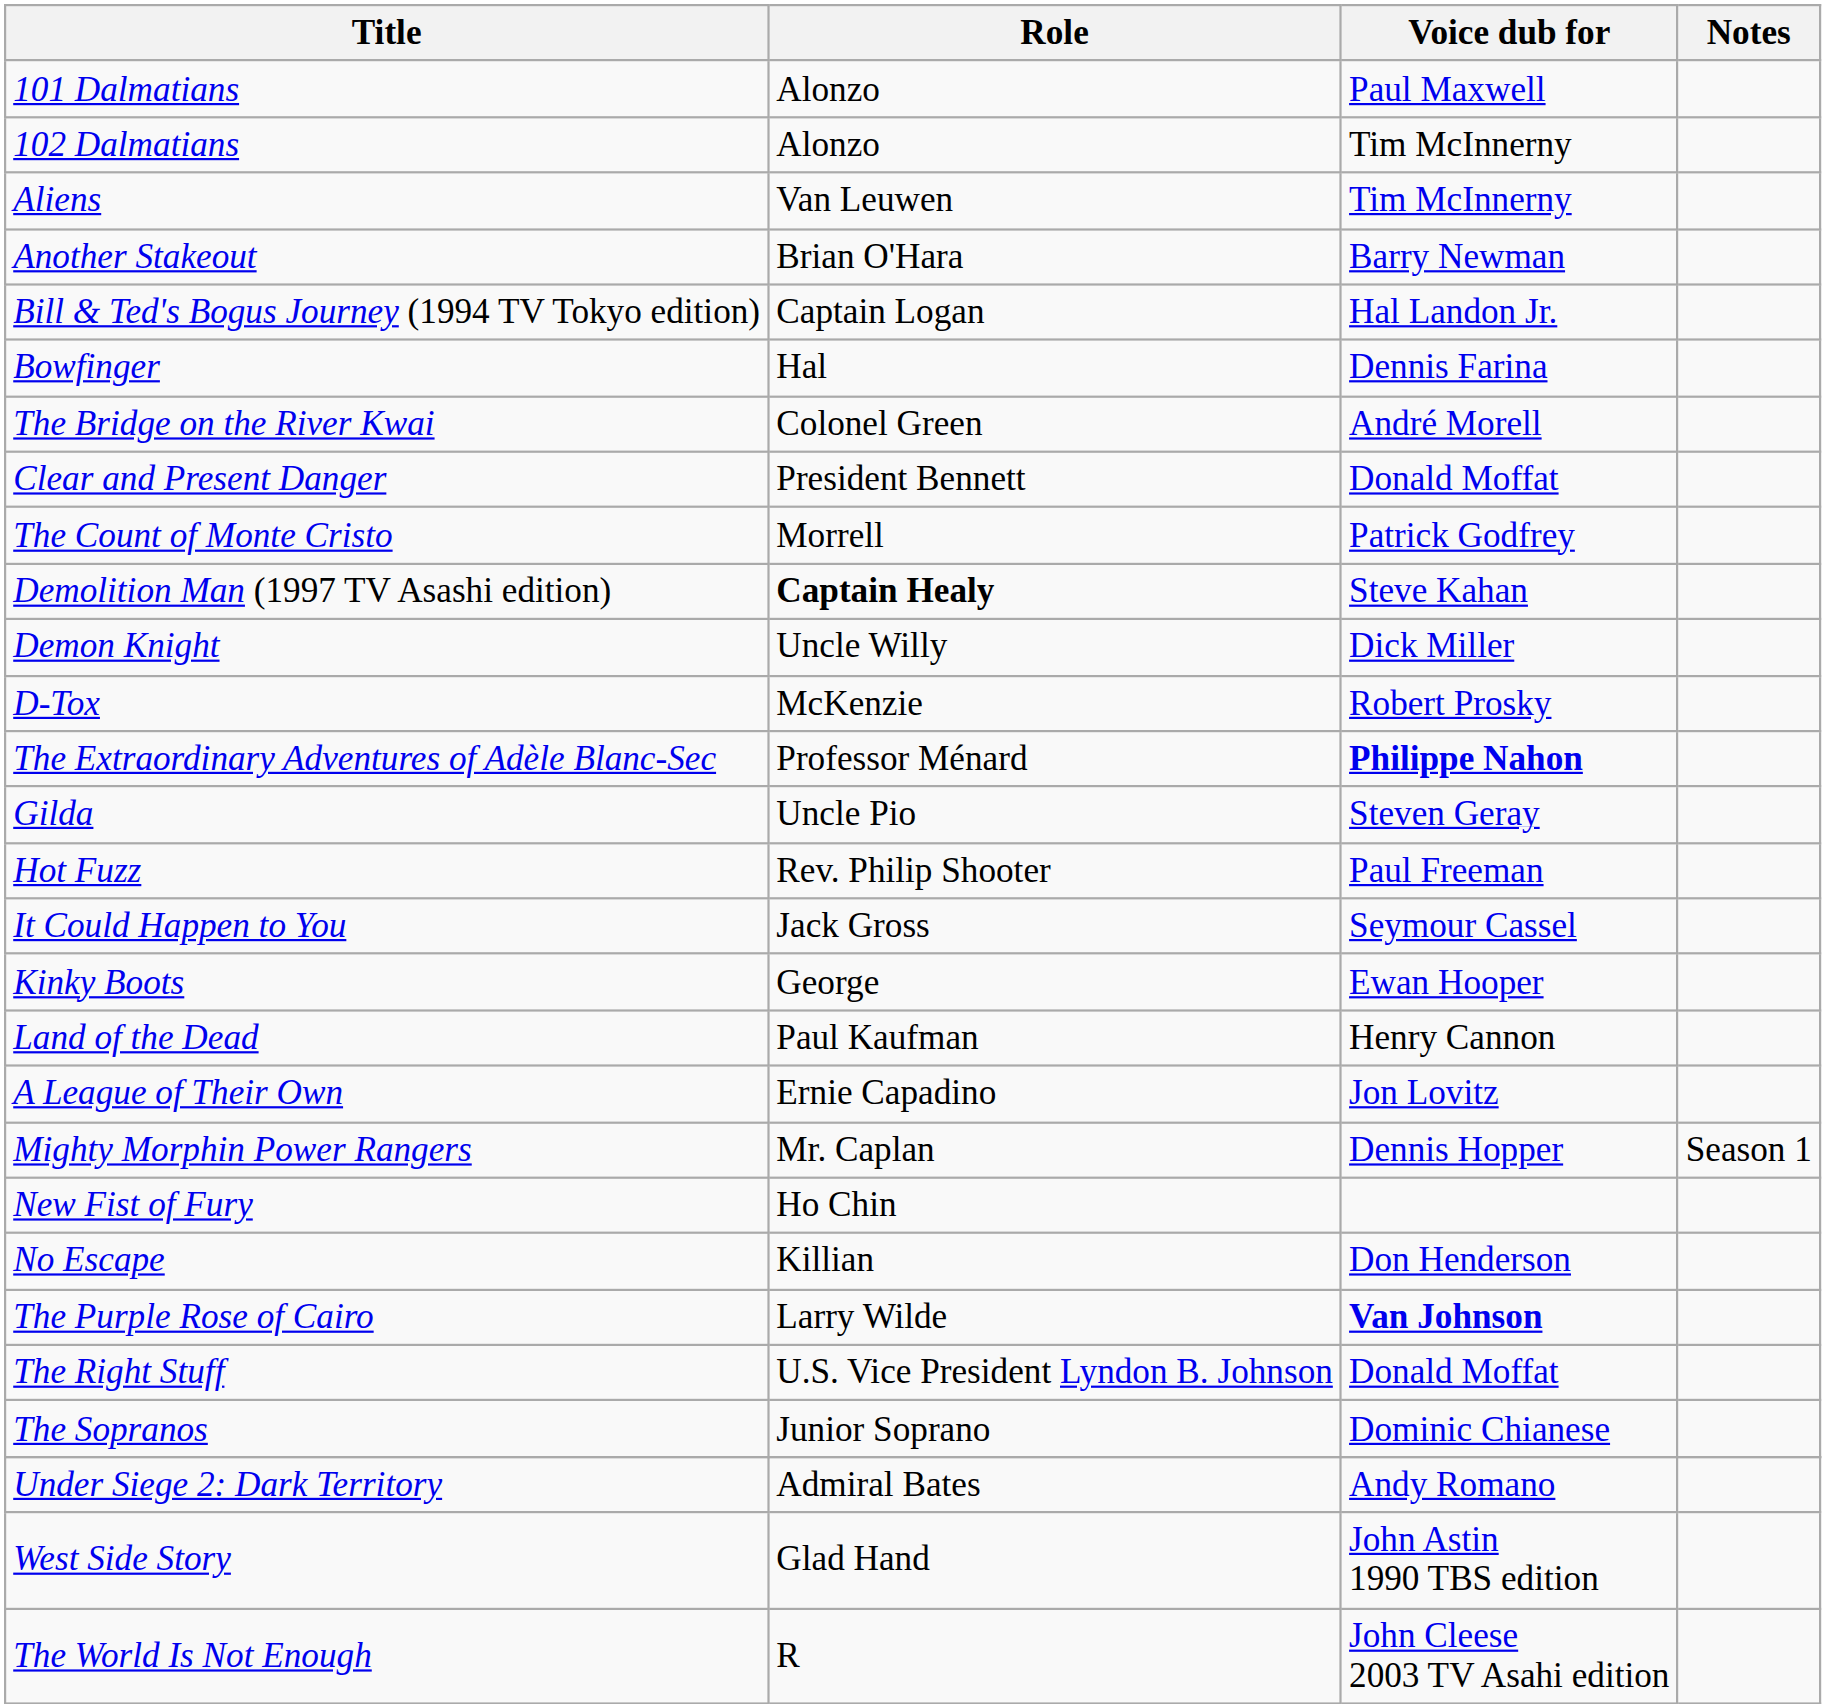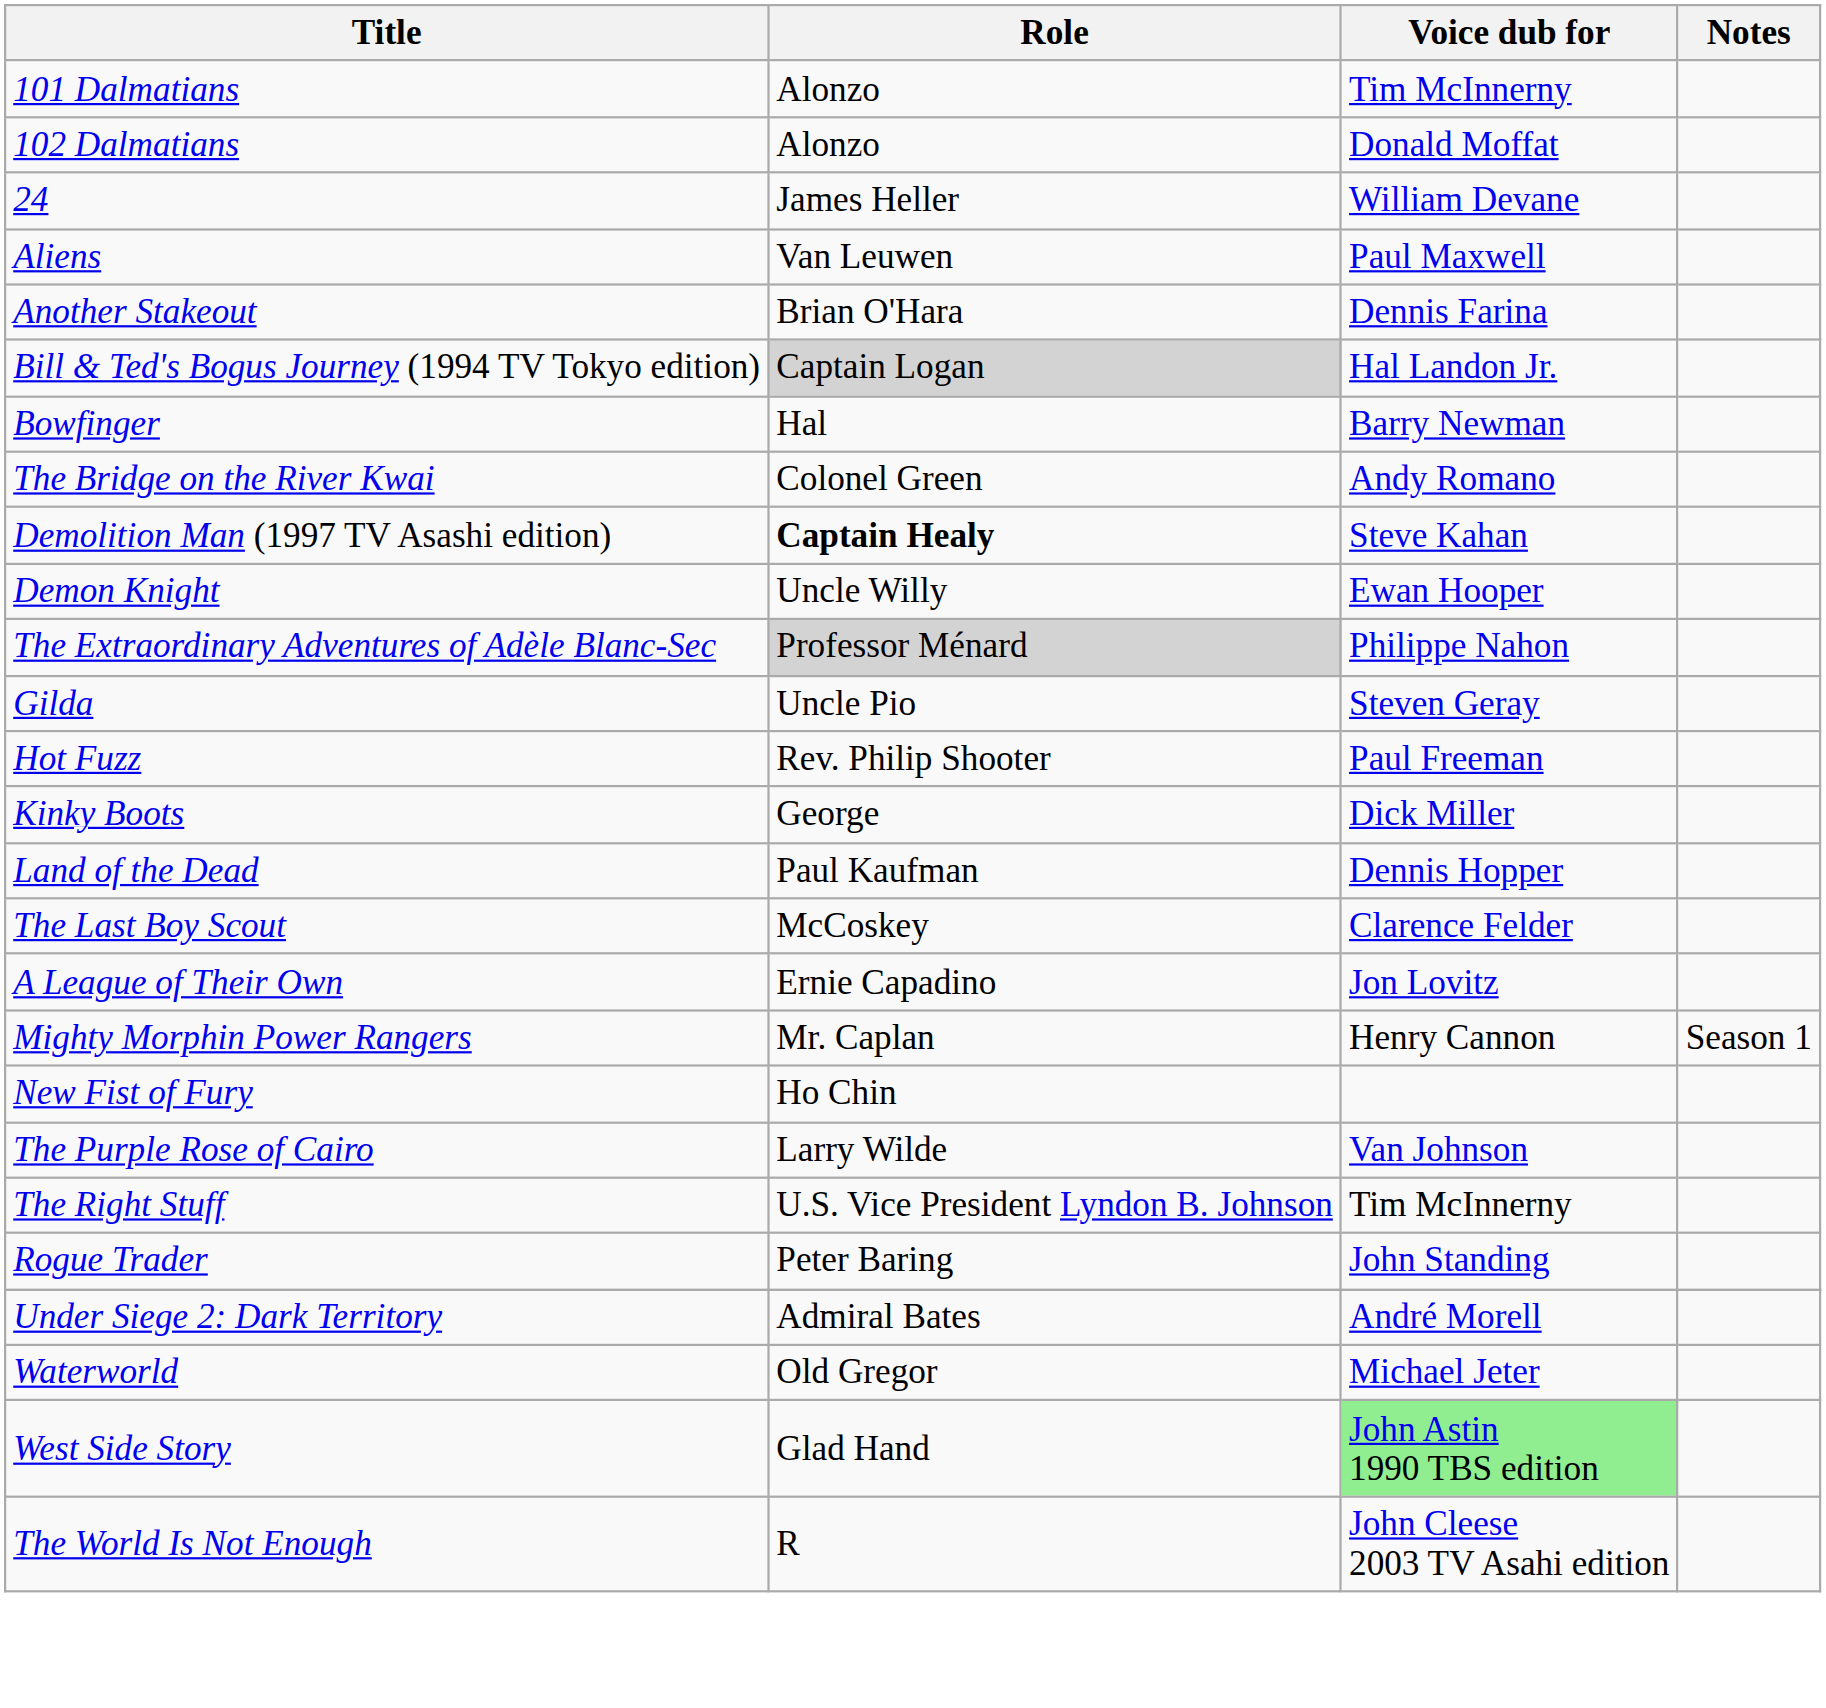 <table class="wikitable sortable plainrowheaders">
 <tr>
 <th>Title</th>
 <th>Role</th>
 <th>Voice dub for</th>
 <th class="unsortable">Notes</th>
 </tr>
 <tr>
 <td><em><a href='#'>101 Dalmatians</a></em></td>
 <td>Alonzo</td>
-<td><a href='#'>Paul Maxwell</a></td>
+<td><a href='#'>Tim McInnerny</a></td>
 <td></td>
 </tr>
 <tr>
 <td><em><a href='#'>102 Dalmatians</a></em></td>
 <td>Alonzo</td>
-<td>Tim McInnerny</td>
+<td><a href='#'>Donald Moffat</a></td>
+<td></td>
+</tr>
+<tr>
+<td><em><a href='#'>24</a></em></td>
+<td>James Heller</td>
+<td><a href='#'>William Devane</a></td>
 <td></td>
 </tr>
 <tr>
 <td><em><a href='#'>Aliens</a></em></td>
 <td>Van Leuwen</td>
-<td><a href='#'>Tim McInnerny</a></td>
+<td><a href='#'>Paul Maxwell</a></td>
 <td></td>
 </tr>
 <tr>
 <td><em><a href='#'>Another Stakeout</a></em></td>
 <td>Brian O'Hara</td>
-<td><a href='#'>Barry Newman</a></td>
+<td><a href='#'>Dennis Farina</a></td>
 <td></td>
 </tr>
 <tr>
 <td><em><a href='#'>Bill & Ted's Bogus Journey</a></em> (1994 TV Tokyo edition)</td>
-<td>Captain Logan</td>
+<td style="background: lightgrey;">Captain Logan</td>
 <td><a href='#'>Hal Landon Jr.</a></td>
 <td></td>
 </tr>
 <tr>
 <td><em><a href='#'>Bowfinger</a></em></td>
 <td>Hal</td>
-<td><a href='#'>Dennis Farina</a></td>
+<td><a href='#'>Barry Newman</a></td>
 <td></td>
 </tr>
 <tr>
 <td><em><a href='#'>The Bridge on the River Kwai</a></em></td>
 <td>Colonel Green</td>
-<td><a href='#'>André Morell</a></td>
-<td></td>
-</tr>
-<tr>
-<td><em><a href='#'>Clear and Present Danger</a></em></td>
-<td>President Bennett</td>
-<td><a href='#'>Donald Moffat</a></td>
-<td></td>
-</tr>
-<tr>
-<td><em><a href='#'>The Count of Monte Cristo</a></em></td>
-<td>Morrell</td>
-<td><a href='#'>Patrick Godfrey</a></td>
+<td><a href='#'>Andy Romano</a></td>
 <td></td>
 </tr>
 <tr>
 <td><em><a href='#'>Demolition Man</a></em> (1997 TV Asashi edition)</td>
 <td><strong>Captain Healy</strong></td>
 <td><a href='#'>Steve Kahan</a></td>
 <td></td>
 </tr>
 <tr>
 <td><em><a href='#'>Demon Knight</a></em></td>
 <td>Uncle Willy</td>
-<td><a href='#'>Dick Miller</a></td>
-<td></td>
-</tr>
-<tr>
-<td><em><a href='#'>D-Tox</a></em></td>
-<td>McKenzie</td>
-<td><a href='#'>Robert Prosky</a></td>
+<td><a href='#'>Ewan Hooper</a></td>
 <td></td>
 </tr>
 <tr>
 <td><em><a href='#'>The Extraordinary Adventures of Adèle Blanc-Sec</a></em></td>
-<td>Professor Ménard</td>
-<td><strong><a href='#'>Philippe Nahon</a></strong></td>
+<td style="background: lightgrey;">Professor Ménard</td>
+<td><a href='#'>Philippe Nahon</a></td>
 <td></td>
 </tr>
 <tr>
 <td><em><a href='#'>Gilda</a></em></td>
 <td>Uncle Pio</td>
 <td><a href='#'>Steven Geray</a></td>
 <td></td>
 </tr>
 <tr>
 <td><em><a href='#'>Hot Fuzz</a></em></td>
 <td>Rev. Philip Shooter</td>
 <td><a href='#'>Paul Freeman</a></td>
 <td></td>
 </tr>
 <tr>
-<td><em><a href='#'>It Could Happen to You</a></em></td>
-<td>Jack Gross</td>
-<td><a href='#'>Seymour Cassel</a></td>
-<td></td>
-</tr>
-<tr>
 <td><em><a href='#'>Kinky Boots</a></em></td>
 <td>George</td>
-<td><a href='#'>Ewan Hooper</a></td>
+<td><a href='#'>Dick Miller</a></td>
 <td></td>
 </tr>
 <tr>
 <td><em><a href='#'>Land of the Dead</a></em></td>
 <td>Paul Kaufman</td>
-<td>Henry Cannon</td>
+<td><a href='#'>Dennis Hopper</a></td>
+<td></td>
+</tr>
+<tr>
+<td><em><a href='#'>The Last Boy Scout</a></em></td>
+<td>McCoskey</td>
+<td><a href='#'>Clarence Felder</a></td>
 <td></td>
 </tr>
 <tr>
 <td><em><a href='#'>A League of Their Own</a></em></td>
 <td>Ernie Capadino</td>
 <td><a href='#'>Jon Lovitz</a></td>
 <td></td>
 </tr>
 <tr>
 <td><em><a href='#'>Mighty Morphin Power Rangers</a></em></td>
 <td>Mr. Caplan</td>
-<td><a href='#'>Dennis Hopper</a></td>
+<td>Henry Cannon</td>
 <td>Season 1</td>
 </tr>
 <tr>
 <td><em><a href='#'>New Fist of Fury</a></em></td>
 <td>Ho Chin</td>
 <td></td>
 <td></td>
 </tr>
 <tr>
-<td><em><a href='#'>No Escape</a></em></td>
-<td>Killian</td>
-<td><a href='#'>Don Henderson</a></td>
-<td></td>
-</tr>
-<tr>
 <td><em><a href='#'>The Purple Rose of Cairo</a></em></td>
 <td>Larry Wilde</td>
-<td><strong><a href='#'>Van Johnson</a></strong></td>
+<td><a href='#'>Van Johnson</a></td>
 <td></td>
 </tr>
 <tr>
 <td><em><a href='#'>The Right Stuff</a></em></td>
 <td>U.S. Vice President <a href='#'>Lyndon B. Johnson</a></td>
-<td><a href='#'>Donald Moffat</a></td>
+<td>Tim McInnerny</td>
 <td></td>
 </tr>
 <tr>
-<td><em><a href='#'>The Sopranos</a></em></td>
-<td>Junior Soprano</td>
-<td><a href='#'>Dominic Chianese</a></td>
+<td><em><a href='#'>Rogue Trader</a></em></td>
+<td>Peter Baring</td>
+<td><a href='#'>John Standing</a></td>
 <td></td>
 </tr>
 <tr>
 </tr>
 <tr>
 </tr>
 <tr>
 <td><em><a href='#'>Under Siege 2: Dark Territory</a></em></td>
 <td>Admiral Bates</td>
-<td><a href='#'>Andy Romano</a></td>
+<td><a href='#'>André Morell</a></td>
+<td></td>
+</tr>
+<tr>
+<td><em><a href='#'>Waterworld</a></em></td>
+<td>Old Gregor</td>
+<td><a href='#'>Michael Jeter</a></td>
 <td></td>
 </tr>
 <tr>
 <td><em><a href='#'>West Side Story</a></em></td>
 <td>Glad Hand</td>
-<td><a href='#'>John Astin</a><br>1990 TBS edition</td>
+<td style="background: lightgreen;"><a href='#'>John Astin</a><br>1990 TBS edition</td>
 <td></td>
 </tr>
 <tr>
 <td><em><a href='#'>The World Is Not Enough</a></em></td>
 <td>R</td>
 <td><a href='#'>John Cleese</a><br>2003 TV Asahi edition</td>
 <td></td>
 </tr>
 </table>
